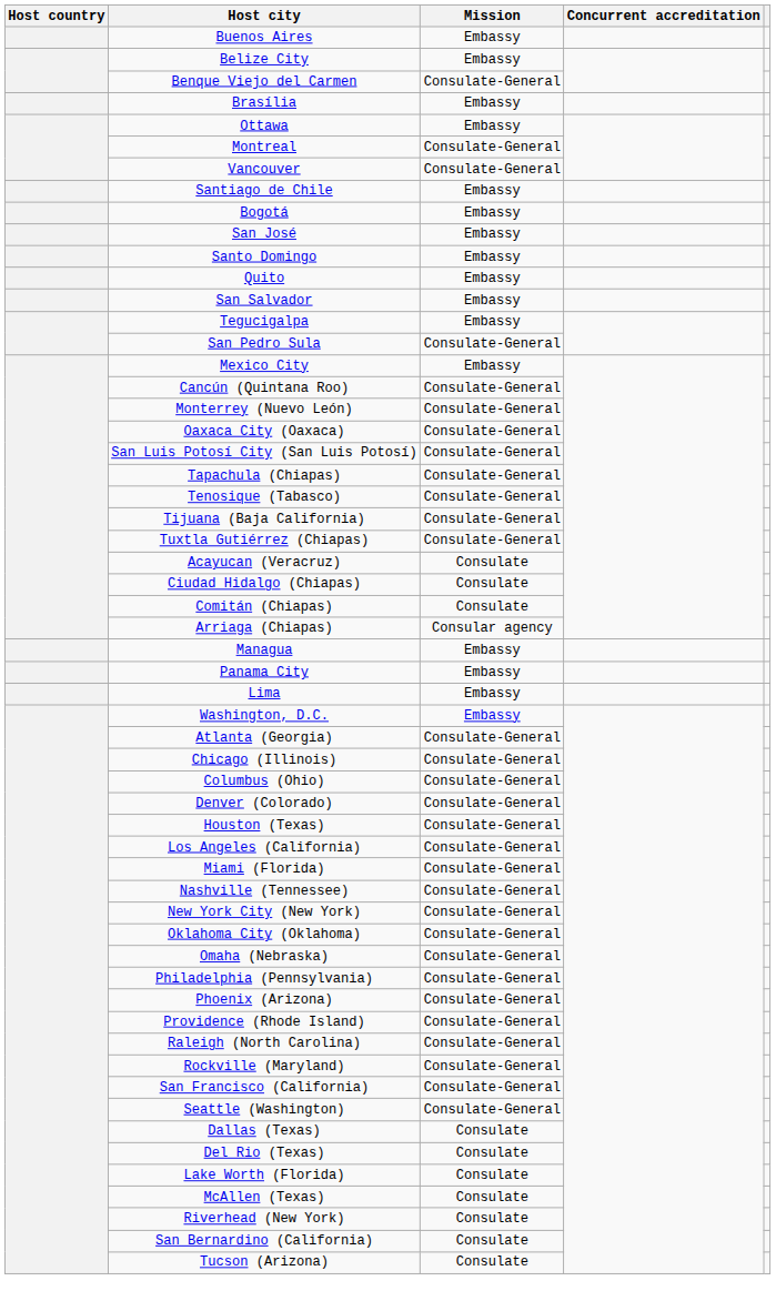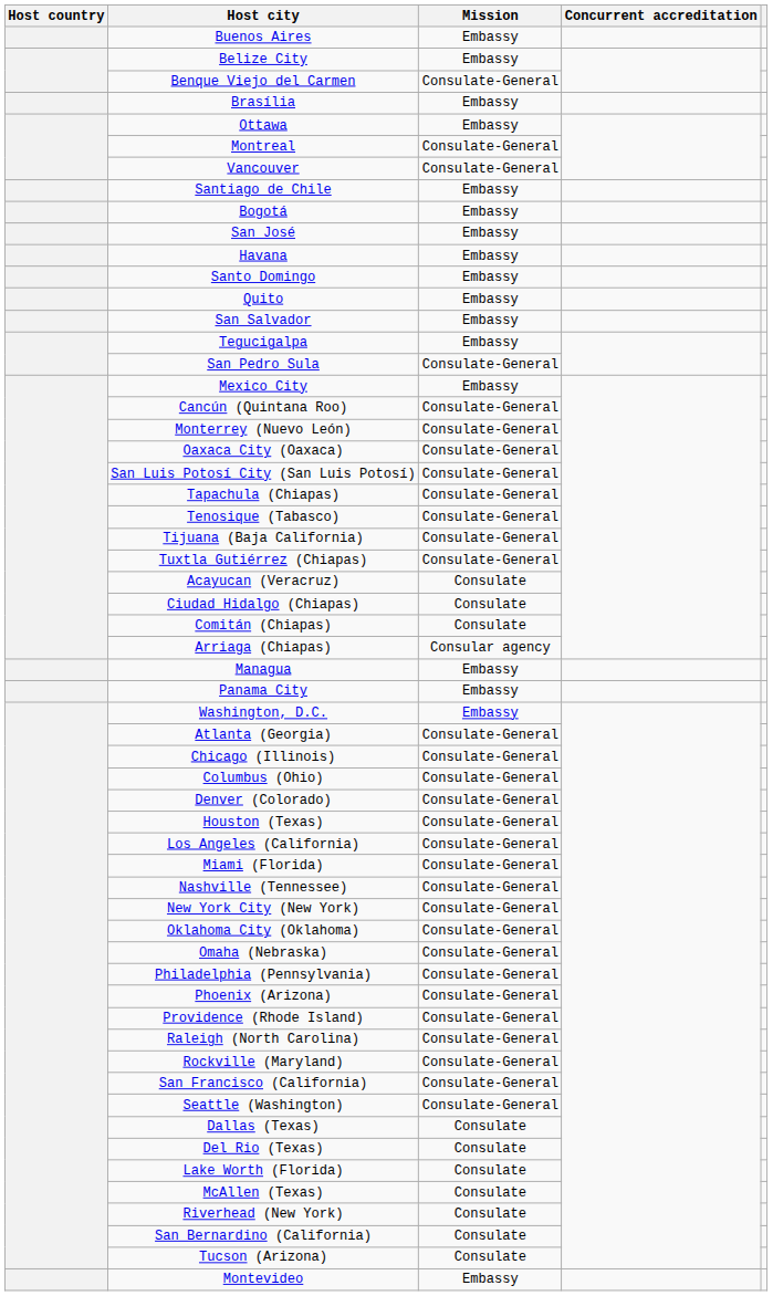 <table class="wikitable plainrowheaders" style="text-align:center;">
 <tr>
 <th scope="col">Host country</th>
 <th scope="col">Host city</th>
 <th scope="col">Mission</th>
 <th scope="col">Concurrent accreditation</th>
 <th scope="col"></th>
 </tr>
 <tr>
 <th scope="row"></th>
 <td><a href='#'>Buenos Aires</a></td>
 <td>Embassy</td>
 <td></td>
 <td></td>
 </tr>
 <tr>
 <th scope="row" rowspan="2"></th>
 <td><a href='#'>Belize City</a></td>
 <td>Embassy</td>
 <td rowspan="2"></td>
 <td></td>
 </tr>
 <tr>
 <td><a href='#'>Benque Viejo del Carmen</a></td>
 <td>Consulate-General</td>
 <td></td>
 </tr>
 <tr>
 <th scope="row"></th>
 <td><a href='#'>Brasília</a></td>
 <td>Embassy</td>
 <td></td>
 <td></td>
 </tr>
 <tr>
 <th scope="row" rowspan="3"></th>
 <td><a href='#'>Ottawa</a></td>
 <td>Embassy</td>
 <td rowspan="3"></td>
 <td></td>
 </tr>
 <tr>
 <td><a href='#'>Montreal</a></td>
 <td>Consulate-General</td>
 <td></td>
 </tr>
 <tr>
 <td><a href='#'>Vancouver</a></td>
 <td>Consulate-General</td>
 <td></td>
 </tr>
 <tr>
 <th scope="row"></th>
 <td><a href='#'>Santiago de Chile</a></td>
 <td>Embassy</td>
 <td></td>
 <td></td>
 </tr>
 <tr>
 <th scope="row"></th>
 <td><a href='#'>Bogotá</a></td>
 <td>Embassy</td>
 <td></td>
 <td></td>
 </tr>
 <tr>
 <th scope="row"></th>
 <td><a href='#'>San José</a></td>
+<td>Embassy</td>
+<td></td>
+<td></td>
+</tr>
+<tr>
+<th scope="row"></th>
+<td><a href='#'>Havana</a></td>
 <td>Embassy</td>
 <td></td>
 <td></td>
 </tr>
 <tr>
 <th scope="row"></th>
 <td><a href='#'>Santo Domingo</a></td>
 <td>Embassy</td>
 <td></td>
 <td></td>
 </tr>
 <tr>
 <th scope="row"></th>
 <td><a href='#'>Quito</a></td>
 <td>Embassy</td>
 <td></td>
 <td></td>
 </tr>
 <tr>
 <th scope="row"></th>
 <td><a href='#'>San Salvador</a></td>
 <td>Embassy</td>
 <td></td>
 <td></td>
 </tr>
 <tr>
 <th scope="row" rowspan="2"></th>
 <td><a href='#'>Tegucigalpa</a></td>
 <td>Embassy</td>
 <td rowspan="2"></td>
 <td></td>
 </tr>
 <tr>
 <td><a href='#'>San Pedro Sula</a></td>
 <td>Consulate-General</td>
 <td></td>
 </tr>
 <tr>
 <th scope="row" rowspan="13"></th>
 <td><a href='#'>Mexico City</a></td>
 <td>Embassy</td>
 <td rowspan="13"></td>
 <td></td>
 </tr>
 <tr>
 <td><a href='#'>Cancún</a> (Quintana Roo)</td>
 <td>Consulate-General</td>
 <td></td>
 </tr>
 <tr>
 <td><a href='#'>Monterrey</a> (Nuevo León)</td>
 <td>Consulate-General</td>
 <td></td>
 </tr>
 <tr>
 <td><a href='#'>Oaxaca City</a> (Oaxaca)</td>
 <td>Consulate-General</td>
 <td></td>
 </tr>
 <tr>
 <td><a href='#'>San Luis Potosí City</a> (San Luis Potosí)</td>
 <td>Consulate-General</td>
 <td></td>
 </tr>
 <tr>
 <td><a href='#'>Tapachula</a> (Chiapas)</td>
 <td>Consulate-General</td>
 <td></td>
 </tr>
 <tr>
 <td><a href='#'>Tenosique</a> (Tabasco)</td>
 <td>Consulate-General</td>
 <td></td>
 </tr>
 <tr>
 <td><a href='#'>Tijuana</a> (Baja California)</td>
 <td>Consulate-General</td>
 <td></td>
 </tr>
 <tr>
 <td><a href='#'>Tuxtla Gutiérrez</a> (Chiapas)</td>
 <td>Consulate-General</td>
 <td></td>
 </tr>
 <tr>
 <td><a href='#'>Acayucan</a> (Veracruz)</td>
 <td>Consulate</td>
 <td></td>
 </tr>
 <tr>
 <td><a href='#'>Ciudad Hidalgo</a> (Chiapas)</td>
 <td>Consulate</td>
 <td></td>
 </tr>
 <tr>
 <td><a href='#'>Comitán</a> (Chiapas)</td>
 <td>Consulate</td>
 <td></td>
 </tr>
 <tr>
 <td><a href='#'>Arriaga</a> (Chiapas)</td>
 <td>Consular agency</td>
 <td></td>
 </tr>
 <tr>
 <th scope="row"></th>
 <td><a href='#'>Managua</a></td>
 <td>Embassy</td>
 <td></td>
 <td></td>
 </tr>
 <tr>
 <th scope="row"></th>
 <td><a href='#'>Panama City</a></td>
-<td>Embassy</td>
-<td></td>
-<td></td>
-</tr>
-<tr>
-<th scope="row"></th>
-<td><a href='#'>Lima</a></td>
 <td>Embassy</td>
 <td></td>
 <td></td>
 </tr>
 <tr>
 <th scope="row" rowspan="26"></th>
 <td><a href='#'>Washington, D.C.</a></td>
 <td><a href='#'>Embassy</a></td>
 <td rowspan="26"></td>
 <td></td>
 </tr>
 <tr>
 <td><a href='#'>Atlanta</a> (Georgia)</td>
 <td>Consulate-General</td>
 <td></td>
 </tr>
 <tr>
 <td><a href='#'>Chicago</a> (Illinois)</td>
 <td>Consulate-General</td>
 <td></td>
 </tr>
 <tr>
 <td><a href='#'>Columbus</a> (Ohio)</td>
 <td>Consulate-General</td>
 <td></td>
 </tr>
 <tr>
 <td><a href='#'>Denver</a> (Colorado)</td>
 <td>Consulate-General</td>
 <td></td>
 </tr>
 <tr>
 <td><a href='#'>Houston</a> (Texas)</td>
 <td>Consulate-General</td>
 <td></td>
 </tr>
 <tr>
 <td><a href='#'>Los Angeles</a> (California)</td>
 <td>Consulate-General</td>
 <td></td>
 </tr>
 <tr>
 <td><a href='#'>Miami</a> (Florida)</td>
 <td>Consulate-General</td>
 <td></td>
 </tr>
 <tr>
 <td><a href='#'>Nashville</a> (Tennessee)</td>
 <td>Consulate-General</td>
 <td></td>
 </tr>
 <tr>
 <td><a href='#'>New York City</a> (New York)</td>
 <td>Consulate-General</td>
 <td></td>
 </tr>
 <tr>
 <td><a href='#'>Oklahoma City</a> (Oklahoma)</td>
 <td>Consulate-General</td>
 <td></td>
 </tr>
 <tr>
 <td><a href='#'>Omaha</a> (Nebraska)</td>
 <td>Consulate-General</td>
 <td></td>
 </tr>
 <tr>
 <td><a href='#'>Philadelphia</a> (Pennsylvania)</td>
 <td>Consulate-General</td>
 <td></td>
 </tr>
 <tr>
 <td><a href='#'>Phoenix</a> (Arizona)</td>
 <td>Consulate-General</td>
 <td></td>
 </tr>
 <tr>
 <td><a href='#'>Providence</a> (Rhode Island)</td>
 <td>Consulate-General</td>
 <td></td>
 </tr>
 <tr>
 <td><a href='#'>Raleigh</a> (North Carolina)</td>
 <td>Consulate-General</td>
 <td></td>
 </tr>
 <tr>
 <td><a href='#'>Rockville</a> (Maryland)</td>
 <td>Consulate-General</td>
 <td></td>
 </tr>
 <tr>
 <td><a href='#'>San Francisco</a> (California)</td>
 <td>Consulate-General</td>
 <td></td>
 </tr>
 <tr>
 <td><a href='#'>Seattle</a> (Washington)</td>
 <td>Consulate-General</td>
 <td></td>
 </tr>
 <tr>
 <td><a href='#'>Dallas</a> (Texas)</td>
 <td>Consulate</td>
 <td></td>
 </tr>
 <tr>
 <td><a href='#'>Del Rio</a> (Texas)</td>
 <td>Consulate</td>
 <td></td>
 </tr>
 <tr>
 <td><a href='#'>Lake Worth</a> (Florida)</td>
 <td>Consulate</td>
 <td></td>
 </tr>
 <tr>
 <td><a href='#'>McAllen</a> (Texas)</td>
 <td>Consulate</td>
 <td></td>
 </tr>
 <tr>
 <td><a href='#'>Riverhead</a> (New York)</td>
 <td>Consulate</td>
 <td></td>
 </tr>
 <tr>
 <td><a href='#'>San Bernardino</a> (California)</td>
 <td>Consulate</td>
 <td></td>
 </tr>
 <tr>
 <td><a href='#'>Tucson</a> (Arizona)</td>
 <td>Consulate</td>
 <td></td>
 </tr>
+<tr>
+<th scope="row"></th>
+<td><a href='#'>Montevideo</a></td>
+<td>Embassy</td>
+<td></td>
+<td></td>
+</tr>
 </table>
